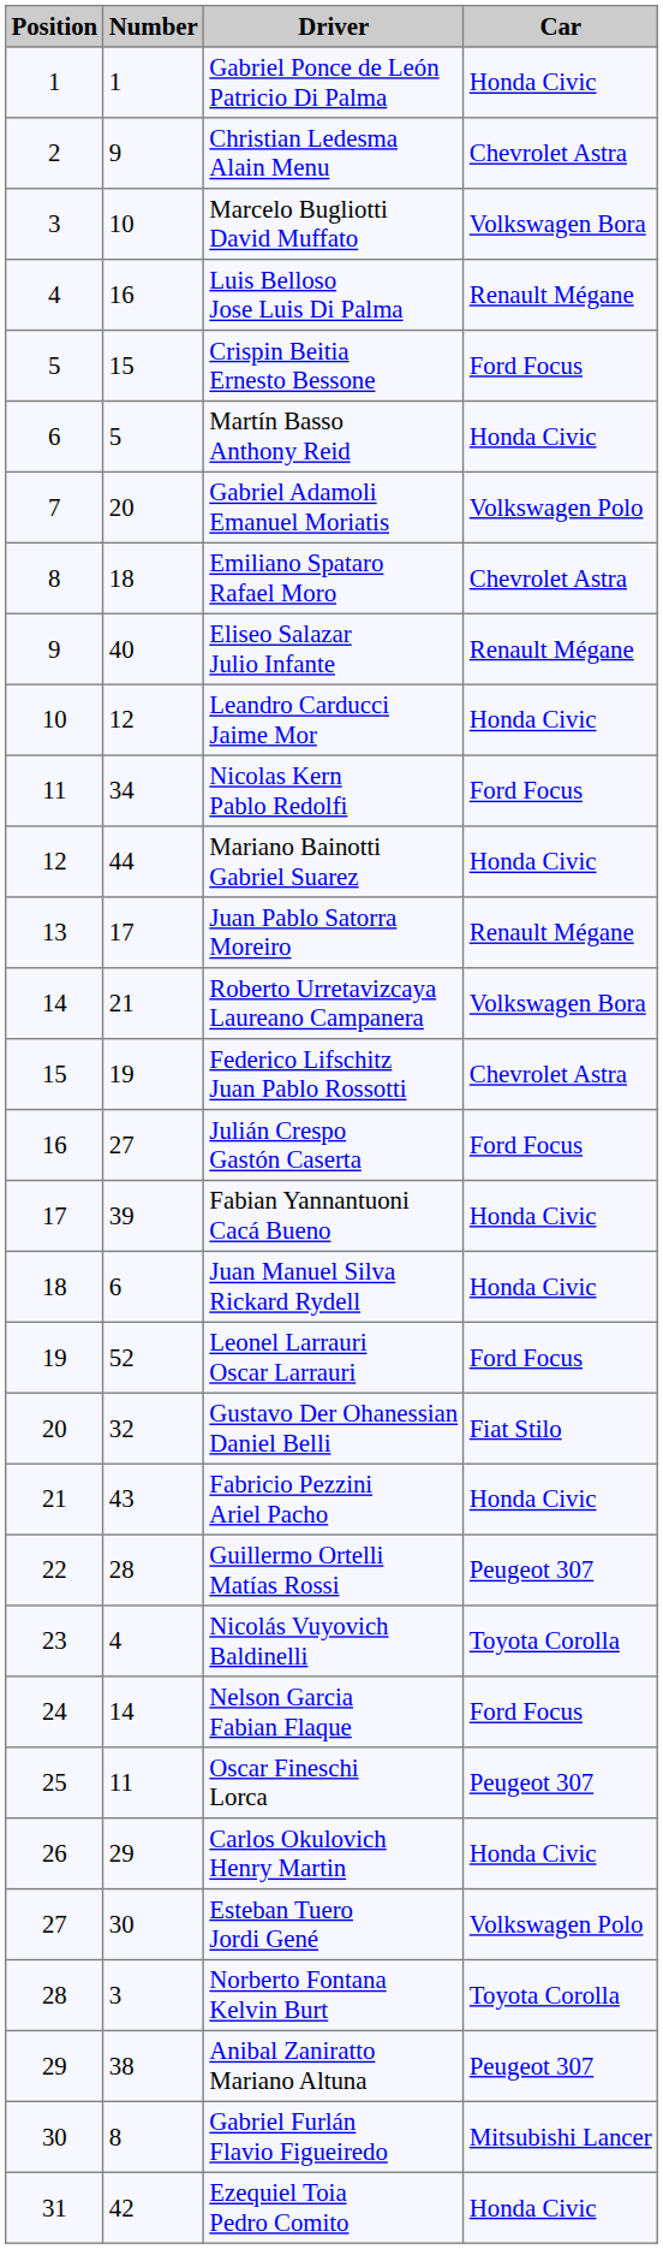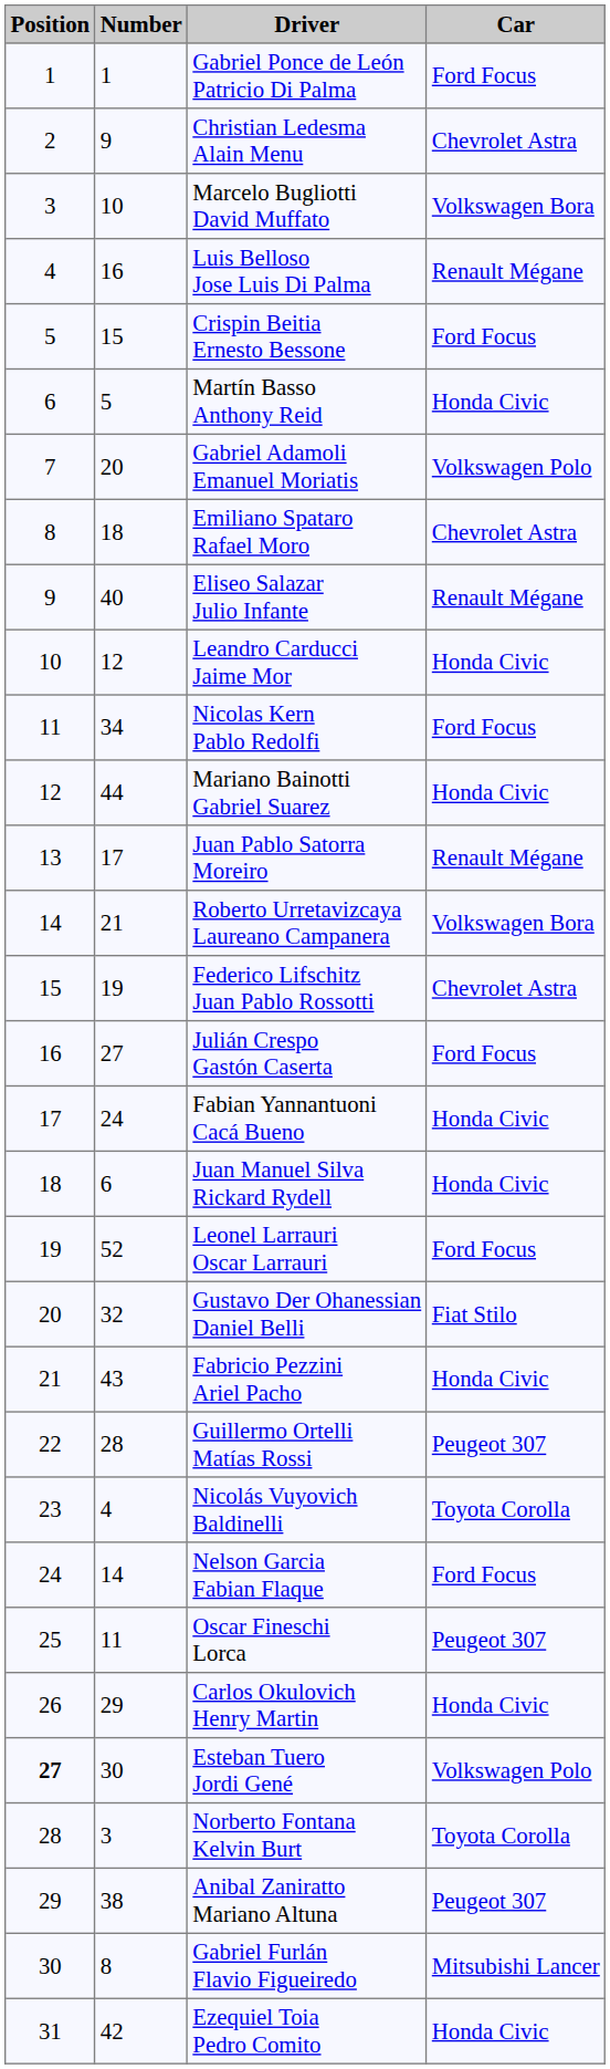 <table cellpadding="3" cellspacing="0" border="1" style="background:#f7f8ff; font-size:95%; border:gray solid 1px; border-collapse:collapse;">
 <tr style="text-align:center; background:#ccc;">
 <th>Position</th>
 <th>Number</th>
 <th>Driver</th>
 <th>Car</th>
 </tr>
 <tr style="text-align:center;">
 <td>1</td>
 <td align="left">1</td>
 <td align="left"> <a href='#'>Gabriel Ponce de León</a><br> <a href='#'>Patricio Di Palma</a></td>
-<td align="left"><a href='#'>Honda Civic</a></td>
+<td align="left"><a href='#'>Ford Focus</a></td>
 </tr>
 <tr style="text-align:center;">
 <td>2</td>
 <td align="left">9</td>
 <td align="left"> <a href='#'>Christian Ledesma</a><br> <a href='#'>Alain Menu</a></td>
 <td align="left"><a href='#'>Chevrolet Astra</a></td>
 </tr>
 <tr style="text-align:center;">
 <td>3</td>
 <td align="left">10</td>
 <td align="left"> Marcelo Bugliotti<br> <a href='#'>David Muffato</a></td>
 <td align="left"><a href='#'>Volkswagen Bora</a></td>
 </tr>
 <tr style="text-align:center;">
 <td>4</td>
 <td align="left">16</td>
 <td align="left"> <a href='#'>Luis Belloso</a><br> <a href='#'>Jose Luis Di Palma</a></td>
 <td align="left"><a href='#'>Renault Mégane</a></td>
 </tr>
 <tr style="text-align:center;">
 <td>5</td>
 <td align="left">15</td>
 <td align="left"> <a href='#'>Crispin Beitia</a><br> <a href='#'>Ernesto Bessone</a></td>
 <td align="left"><a href='#'>Ford Focus</a></td>
 </tr>
 <tr style="text-align:center;">
 <td>6</td>
 <td align="left">5</td>
 <td align="left"> Martín Basso<br> <a href='#'>Anthony Reid</a></td>
 <td align="left"><a href='#'>Honda Civic</a></td>
 </tr>
 <tr style="text-align:center;">
 <td>7</td>
 <td align="left">20</td>
 <td align="left"> <a href='#'>Gabriel Adamoli</a><br> <a href='#'>Emanuel Moriatis</a></td>
 <td align="left"><a href='#'>Volkswagen Polo</a></td>
 </tr>
 <tr style="text-align:center;">
 <td>8</td>
 <td align="left">18</td>
 <td align="left"> <a href='#'>Emiliano Spataro</a><br> <a href='#'>Rafael Moro</a></td>
 <td align="left"><a href='#'>Chevrolet Astra</a></td>
 </tr>
 <tr style="text-align:center;">
 <td>9</td>
 <td align="left">40</td>
 <td align="left"> <a href='#'>Eliseo Salazar</a><br> <a href='#'>Julio Infante</a></td>
 <td align="left"><a href='#'>Renault Mégane</a></td>
 </tr>
 <tr style="text-align:center;">
 <td>10</td>
 <td align="left">12</td>
 <td align="left"> <a href='#'>Leandro Carducci</a><br> <a href='#'>Jaime Mor</a></td>
 <td align="left"><a href='#'>Honda Civic</a></td>
 </tr>
 <tr style="text-align:center;">
 <td>11</td>
 <td align="left">34</td>
 <td align="left"> <a href='#'>Nicolas Kern</a><br> <a href='#'>Pablo Redolfi</a></td>
 <td align="left"><a href='#'>Ford Focus</a></td>
 </tr>
 <tr style="text-align:center;">
 <td>12</td>
 <td align="left">44</td>
 <td align="left"> Mariano Bainotti<br> <a href='#'>Gabriel Suarez</a></td>
 <td align="left"><a href='#'>Honda Civic</a></td>
 </tr>
 <tr style="text-align:center;">
 <td>13</td>
 <td align="left">17</td>
 <td align="left"> <a href='#'>Juan Pablo Satorra</a><br> <a href='#'>Moreiro</a></td>
 <td align="left"><a href='#'>Renault Mégane</a></td>
 </tr>
 <tr style="text-align:center;">
 <td>14</td>
 <td align="left">21</td>
 <td align="left"> <a href='#'>Roberto Urretavizcaya</a><br> <a href='#'>Laureano Campanera</a></td>
 <td align="left"><a href='#'>Volkswagen Bora</a></td>
 </tr>
 <tr style="text-align:center;">
 <td>15</td>
 <td align="left">19</td>
 <td align="left"> <a href='#'>Federico Lifschitz</a><br> <a href='#'>Juan Pablo Rossotti</a></td>
 <td align="left"><a href='#'>Chevrolet Astra</a></td>
 </tr>
 <tr style="text-align:center;">
 <td>16</td>
 <td align="left">27</td>
 <td align="left"> <a href='#'>Julián Crespo</a><br> <a href='#'>Gastón Caserta</a></td>
 <td align="left"><a href='#'>Ford Focus</a></td>
 </tr>
 <tr style="text-align:center;">
 <td>17</td>
-<td align="left">39</td>
+<td align="left">24</td>
 <td align="left"> Fabian Yannantuoni<br> <a href='#'>Cacá Bueno</a></td>
 <td align="left"><a href='#'>Honda Civic</a></td>
 </tr>
 <tr style="text-align:center;">
 <td>18</td>
 <td align="left">6</td>
 <td align="left"> <a href='#'>Juan Manuel Silva</a><br> <a href='#'>Rickard Rydell</a></td>
 <td align="left"><a href='#'>Honda Civic</a></td>
 </tr>
 <tr style="text-align:center;">
 <td>19</td>
 <td align="left">52</td>
 <td align="left"> <a href='#'>Leonel Larrauri</a><br> <a href='#'>Oscar Larrauri</a></td>
 <td align="left"><a href='#'>Ford Focus</a></td>
 </tr>
 <tr style="text-align:center;">
 <td>20</td>
 <td align="left">32</td>
 <td align="left"> <a href='#'>Gustavo Der Ohanessian</a><br> <a href='#'>Daniel Belli</a></td>
 <td align="left"><a href='#'>Fiat Stilo</a></td>
 </tr>
 <tr style="text-align:center;">
 <td>21</td>
 <td align="left">43</td>
 <td align="left"> <a href='#'>Fabricio Pezzini</a><br> <a href='#'>Ariel Pacho</a></td>
 <td align="left"><a href='#'>Honda Civic</a></td>
 </tr>
 <tr style="text-align:center;">
 <td>22</td>
 <td align="left">28</td>
 <td align="left"> <a href='#'>Guillermo Ortelli</a><br> <a href='#'>Matías Rossi</a></td>
 <td align="left"><a href='#'>Peugeot 307</a></td>
 </tr>
 <tr style="text-align:center;">
 <td>23</td>
 <td align="left">4</td>
 <td align="left"> <a href='#'>Nicolás Vuyovich</a><br> <a href='#'>Baldinelli</a></td>
 <td align="left"><a href='#'>Toyota Corolla</a></td>
 </tr>
 <tr style="text-align:center;">
 <td>24</td>
 <td align="left">14</td>
 <td align="left"> <a href='#'>Nelson Garcia</a><br> <a href='#'>Fabian Flaque</a></td>
 <td align="left"><a href='#'>Ford Focus</a></td>
 </tr>
 <tr style="text-align:center;">
 <td>25</td>
 <td align="left">11</td>
 <td align="left"> <a href='#'>Oscar Fineschi</a><br> Lorca</td>
 <td align="left"><a href='#'>Peugeot 307</a></td>
 </tr>
 <tr style="text-align:center;">
 <td>26</td>
 <td align="left">29</td>
 <td align="left"> <a href='#'>Carlos Okulovich</a><br> <a href='#'>Henry Martin</a></td>
 <td align="left"><a href='#'>Honda Civic</a></td>
 </tr>
 <tr style="text-align:center;">
-<td>27</td>
+<td><strong>27</strong></td>
 <td align="left">30</td>
 <td align="left"> <a href='#'>Esteban Tuero</a><br> <a href='#'>Jordi Gené</a></td>
 <td align="left"><a href='#'>Volkswagen Polo</a></td>
 </tr>
 <tr style="text-align:center;">
 <td>28</td>
 <td align="left">3</td>
 <td align="left"> <a href='#'>Norberto Fontana</a><br> <a href='#'>Kelvin Burt</a></td>
 <td align="left"><a href='#'>Toyota Corolla</a></td>
 </tr>
 <tr style="text-align:center;">
 <td>29</td>
 <td align="left">38</td>
 <td align="left"> <a href='#'>Anibal Zaniratto</a><br> Mariano Altuna</td>
 <td align="left"><a href='#'>Peugeot 307</a></td>
 </tr>
 <tr style="text-align:center;">
 <td>30</td>
 <td align="left">8</td>
 <td align="left"> <a href='#'>Gabriel Furlán</a><br> <a href='#'>Flavio Figueiredo</a></td>
 <td align="left"><a href='#'>Mitsubishi Lancer</a></td>
 </tr>
 <tr style="text-align:center;">
 <td>31</td>
 <td align="left">42</td>
 <td align="left"> <a href='#'>Ezequiel Toia</a><br> <a href='#'>Pedro Comito</a></td>
 <td align="left"><a href='#'>Honda Civic</a></td>
 </tr>
 </table>
